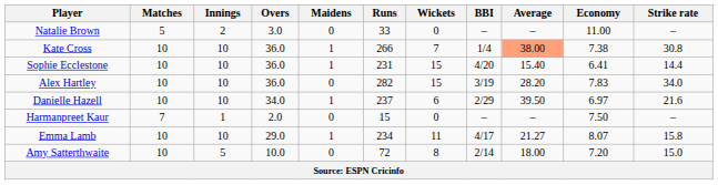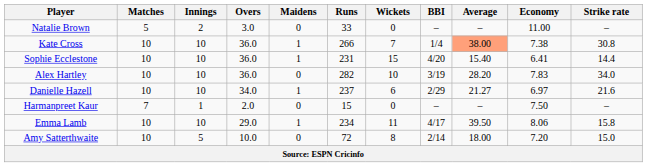 <table class="wikitable" style="text-align:center; width:65%;">
 <tr>
 <th>Player</th>
 <th>Matches</th>
 <th>Innings</th>
 <th>Overs</th>
 <th>Maidens</th>
 <th>Runs</th>
 <th>Wickets</th>
 <th>BBI</th>
 <th>Average</th>
 <th>Economy</th>
 <th>Strike rate</th>
 </tr>
 <tr>
 <td><a href='#'>Natalie Brown</a></td>
 <td>5</td>
 <td>2</td>
 <td>3.0</td>
 <td>0</td>
 <td>33</td>
 <td>0</td>
 <td>–</td>
 <td>–</td>
 <td>11.00</td>
 <td>–</td>
 </tr>
 <tr>
 <td><a href='#'>Kate Cross</a></td>
 <td>10</td>
 <td>10</td>
 <td>36.0</td>
 <td>1</td>
 <td>266</td>
 <td>7</td>
 <td>1/4</td>
 <td style="background: lightsalmon;">38.00</td>
 <td>7.38</td>
 <td>30.8</td>
 </tr>
 <tr>
 <td><a href='#'>Sophie Ecclestone</a></td>
 <td>10</td>
 <td>10</td>
 <td>36.0</td>
 <td>1</td>
 <td>231</td>
 <td>15</td>
 <td>4/20</td>
 <td>15.40</td>
 <td>6.41</td>
 <td>14.4</td>
 </tr>
 <tr>
 <td><a href='#'>Alex Hartley</a></td>
 <td>10</td>
 <td>10</td>
 <td>36.0</td>
 <td>0</td>
 <td>282</td>
-<td>15</td>
+<td>10</td>
 <td>3/19</td>
 <td>28.20</td>
 <td>7.83</td>
 <td>34.0</td>
 </tr>
 <tr>
 <td><a href='#'>Danielle Hazell</a></td>
 <td>10</td>
 <td>10</td>
 <td>34.0</td>
 <td>1</td>
 <td>237</td>
 <td>6</td>
 <td>2/29</td>
-<td>39.50</td>
+<td>21.27</td>
 <td>6.97</td>
 <td>21.6</td>
 </tr>
 <tr>
 <td><a href='#'>Harmanpreet Kaur</a></td>
 <td>7</td>
 <td>1</td>
 <td>2.0</td>
 <td>0</td>
 <td>15</td>
 <td>0</td>
 <td>–</td>
 <td>–</td>
 <td>7.50</td>
 <td>–</td>
 </tr>
 <tr>
 <td><a href='#'>Emma Lamb</a></td>
 <td>10</td>
 <td>10</td>
 <td>29.0</td>
 <td>1</td>
 <td>234</td>
 <td>11</td>
 <td>4/17</td>
-<td>21.27</td>
-<td>8.07</td>
+<td>39.50</td>
+<td>8.06</td>
 <td>15.8</td>
 </tr>
 <tr>
 <td><a href='#'>Amy Satterthwaite</a></td>
 <td>10</td>
 <td>5</td>
 <td>10.0</td>
 <td>0</td>
 <td>72</td>
 <td>8</td>
 <td>2/14</td>
 <td>18.00</td>
 <td>7.20</td>
 <td>15.0</td>
 </tr>
 <tr>
 <th colspan="13"><small>Source: ESPN Cricinfo </small></th>
 </tr>
 </table>
